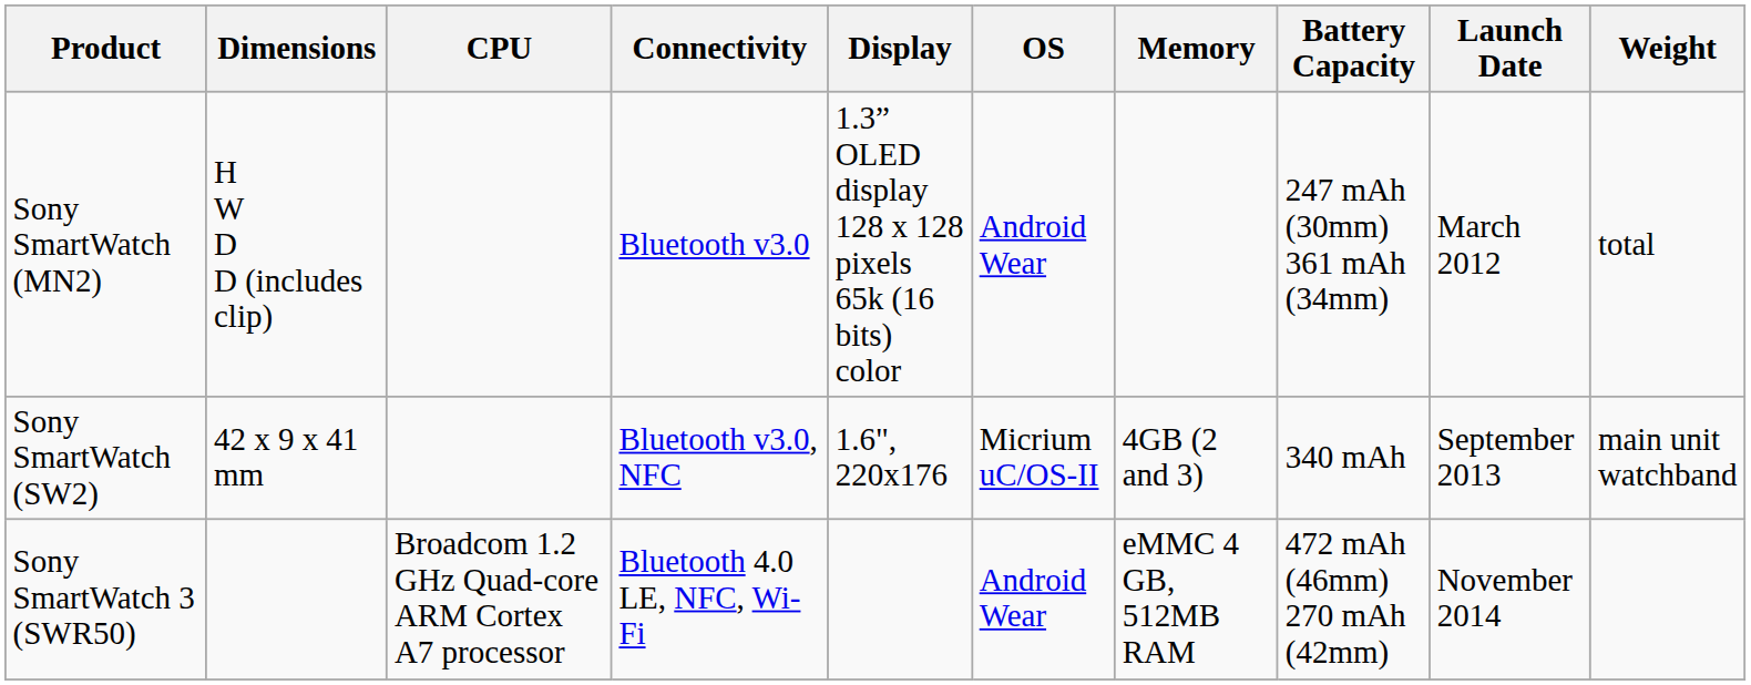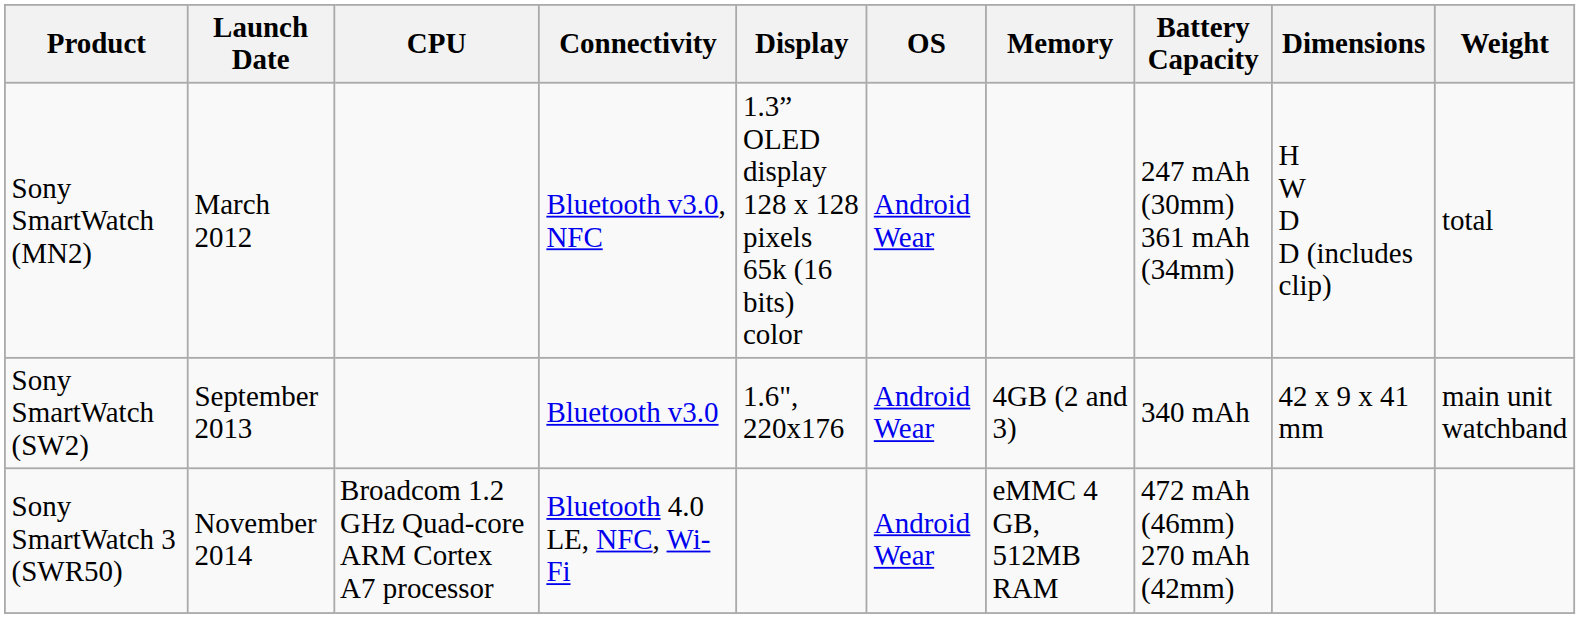 <table class="wikitable">
 <tr>
 <th>Product</th>
-<th>Dimensions</th>
+<th>Launch Date</th>
 <th>CPU</th>
 <th>Connectivity</th>
 <th>Display</th>
 <th>OS</th>
 <th>Memory</th>
 <th>Battery Capacity</th>
-<th>Launch Date</th>
+<th>Dimensions</th>
 <th>Weight</th>
 </tr>
 <tr>
 <td>Sony SmartWatch (MN2)</td>
-<td> H<br> W<br> D<br> D (includes clip)</td>
+<td>March 2012</td>
 <td></td>
-<td><a href='#'>Bluetooth v3.0</a></td>
+<td><a href='#'>Bluetooth v3.0</a>,  <a href='#'>NFC</a></td>
 <td>1.3” OLED display<br>128 x 128 pixels<br>65k (16 bits) color</td>
 <td><a href='#'>Android Wear</a></td>
 <td></td>
 <td>247 mAh (30mm)<br>361 mAh (34mm)</td>
-<td>March 2012</td>
+<td> H<br> W<br> D<br> D (includes clip)</td>
 <td> total</td>
 </tr>
 <tr>
 <td>Sony SmartWatch (SW2)</td>
-<td>42 x 9 x 41 mm  </td>
+<td>September 2013</td>
 <td></td>
-<td><a href='#'>Bluetooth v3.0</a>,  <a href='#'>NFC</a></td>
+<td><a href='#'>Bluetooth v3.0</a></td>
 <td>1.6", 220x176</td>
-<td>Micrium <a href='#'>uC/OS-II</a></td>
+<td><a href='#'>Android Wear</a></td>
 <td>4GB (2 and 3)</td>
 <td>340 mAh</td>
-<td>September 2013</td>
+<td>42 x 9 x 41 mm  </td>
 <td> main unit<br> watchband </td>
 </tr>
 <tr>
 <td>Sony SmartWatch 3 (SWR50)</td>
-<td></td>
+<td>November 2014</td>
 <td>Broadcom 1.2 GHz Quad-core ARM Cortex A7 processor</td>
 <td><a href='#'>Bluetooth</a> 4.0 LE, <a href='#'>NFC</a>, <a href='#'>Wi-Fi</a></td>
 <td></td>
 <td><a href='#'>Android Wear</a></td>
 <td>eMMC 4 GB, 512MB RAM</td>
 <td>472 mAh (46mm)<br>270 mAh (42mm)</td>
-<td>November 2014</td>
+<td></td>
 <td></td>
 </tr>
 </table>
